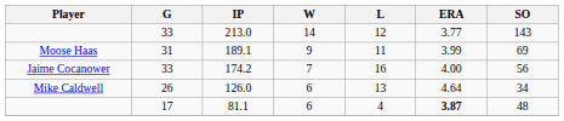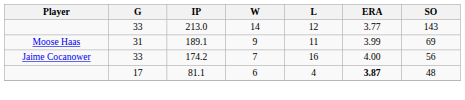 <table class="wikitable sortable">
 <tr>
 <th bgcolor="#DDDDFF" width="16%">Player</th>
 <th bgcolor="#DDDDFF" width="9%">G</th>
 <th bgcolor="#DDDDFF" width="9%">IP</th>
 <th bgcolor="#DDDDFF" width="9%">W</th>
 <th bgcolor="#DDDDFF" width="9%">L</th>
 <th bgcolor="#DDDDFF" width="9%">ERA</th>
 <th bgcolor="#DDDDFF" width="9%">SO</th>
 </tr>
 <tr align="center">
 <td></td>
 <td>33</td>
 <td>213.0</td>
 <td>14</td>
 <td>12</td>
 <td>3.77</td>
 <td>143</td>
 </tr>
 <tr align="center">
 <td><a href='#'>Moose Haas</a></td>
 <td>31</td>
 <td>189.1</td>
 <td>9</td>
 <td>11</td>
 <td>3.99</td>
 <td>69</td>
 </tr>
 <tr align=center>
 <td><a href='#'>Jaime Cocanower</a></td>
 <td>33</td>
 <td>174.2</td>
 <td>7</td>
 <td>16</td>
 <td>4.00</td>
 <td>56</td>
 </tr>
 <tr align=center>
-<td><a href='#'>Mike Caldwell</a></td>
-<td>26</td>
-<td>126.0</td>
-<td>6</td>
-<td>13</td>
-<td>4.64</td>
-<td>34</td>
-</tr>
-<tr align=center>
 <td></td>
 <td>17</td>
 <td>81.1</td>
 <td>6</td>
 <td>4</td>
 <td><strong>3.87</strong></td>
 <td>48</td>
 </tr>
 <tr align="center">
 </tr>
 </table>
